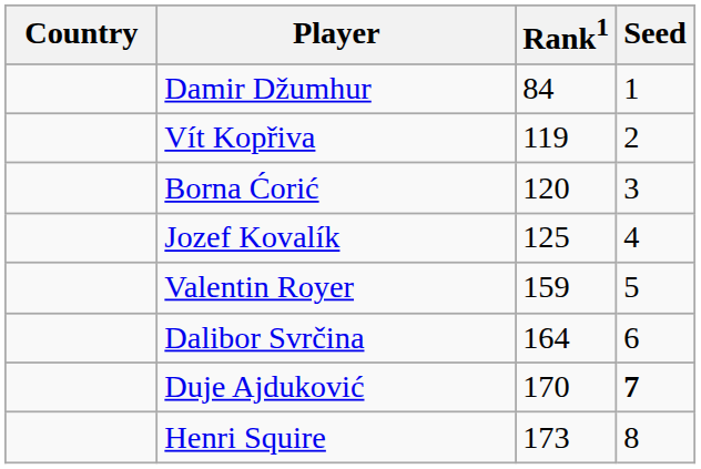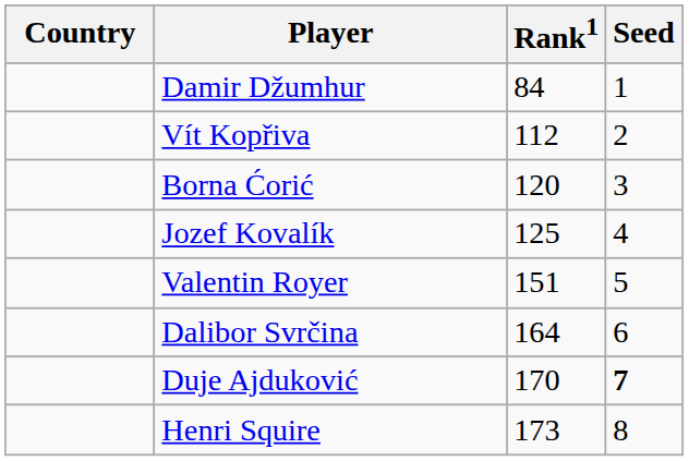 <table class="sortable wikitable">
 <tr>
 <th width="70">Country</th>
 <th width="175">Player</th>
 <th>Rank<sup>1</sup></th>
 <th>Seed</th>
 </tr>
 <tr>
 <td></td>
 <td><a href='#'>Damir Džumhur</a></td>
 <td>84</td>
 <td>1</td>
 </tr>
 <tr>
 <td></td>
 <td><a href='#'>Vít Kopřiva</a></td>
-<td>119</td>
+<td>112</td>
 <td>2</td>
 </tr>
 <tr>
 <td></td>
 <td><a href='#'>Borna Ćorić</a></td>
 <td>120</td>
 <td>3</td>
 </tr>
 <tr>
 <td></td>
 <td><a href='#'>Jozef Kovalík</a></td>
 <td>125</td>
 <td>4</td>
 </tr>
 <tr>
 <td></td>
 <td><a href='#'>Valentin Royer</a></td>
-<td>159</td>
+<td>151</td>
 <td>5</td>
 </tr>
 <tr>
 <td></td>
 <td><a href='#'>Dalibor Svrčina</a></td>
 <td>164</td>
 <td>6</td>
 </tr>
 <tr>
 <td></td>
 <td><a href='#'>Duje Ajduković</a></td>
 <td>170</td>
 <td><strong>7</strong></td>
 </tr>
 <tr>
 <td></td>
 <td><a href='#'>Henri Squire</a></td>
 <td>173</td>
 <td>8</td>
 </tr>
 </table>
